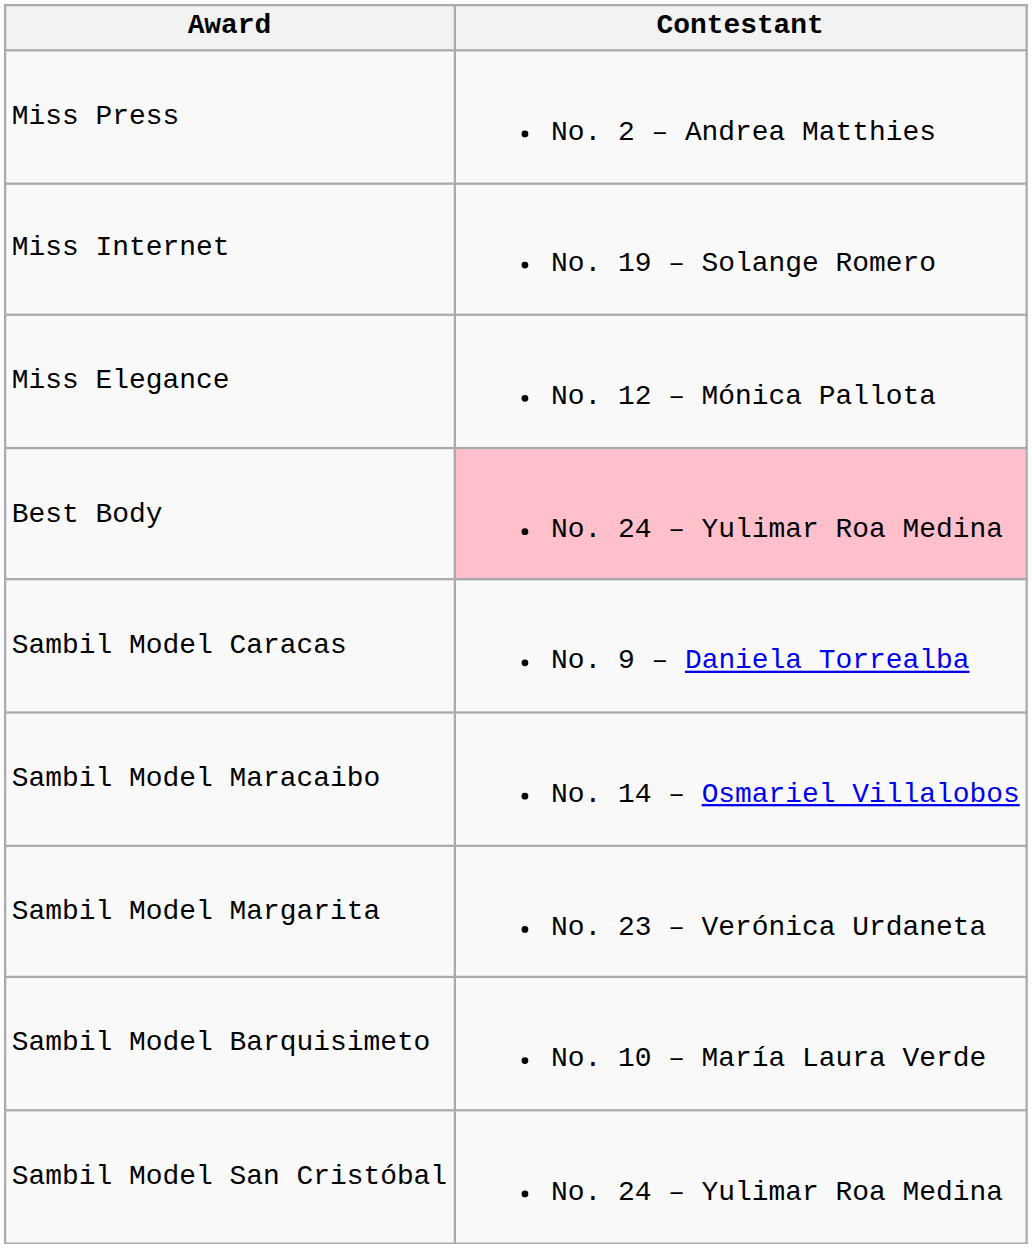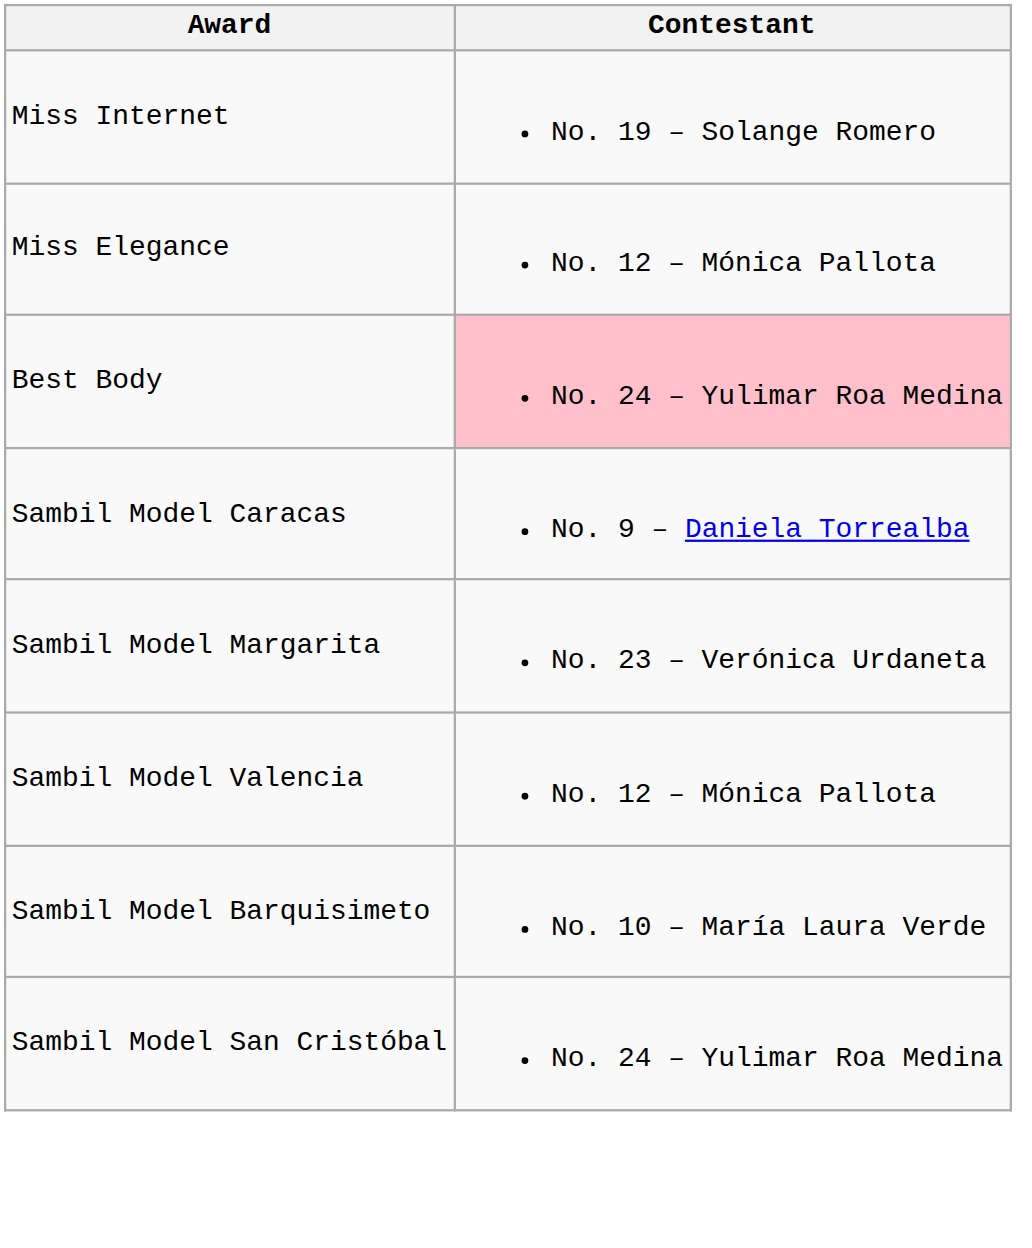 <table class="wikitable sortable" style="font-size: 95%;">
 <tr>
 <th>Award</th>
 <th>Contestant</th>
-</tr>
-<tr>
-<td>Miss Press</td>
-<td><br><ul><li>No. 2 – Andrea Matthies</li></ul></td>
 </tr>
 <tr>
 <td>Miss Internet</td>
 <td><br><ul><li>No. 19 – Solange Romero</li></ul></td>
 </tr>
 <tr>
 <td>Miss Elegance</td>
 <td><br><ul><li>No. 12 – Mónica Pallota</li></ul></td>
 </tr>
 <tr>
 <td>Best Body</td>
 <td style="background: pink;"><br><ul><li>No. 24 – Yulimar Roa Medina</li></ul></td>
 </tr>
 <tr>
 <td>Sambil Model Caracas</td>
 <td><br><ul><li>No. 9 – <a href='#'>Daniela Torrealba</a></li></ul></td>
 </tr>
 <tr>
-<td>Sambil Model Maracaibo</td>
-<td><br><ul><li>No. 14 – <a href='#'>Osmariel Villalobos</a></li></ul></td>
+<td>Sambil Model Margarita</td>
+<td><br><ul><li>No. 23 – Verónica Urdaneta</li></ul></td>
 </tr>
 <tr>
-<td>Sambil Model Margarita</td>
-<td><br><ul><li>No. 23 – Verónica Urdaneta</li></ul></td>
+<td>Sambil Model Valencia</td>
+<td><br><ul><li>No. 12 – Mónica Pallota</li></ul></td>
 </tr>
 <tr>
 <td>Sambil Model Barquisimeto</td>
 <td><br><ul><li>No. 10 – María Laura Verde</li></ul></td>
 </tr>
 <tr>
 <td>Sambil Model San Cristóbal</td>
 <td><br><ul><li>No. 24 – Yulimar Roa Medina</li></ul></td>
 </tr>
 </table>
